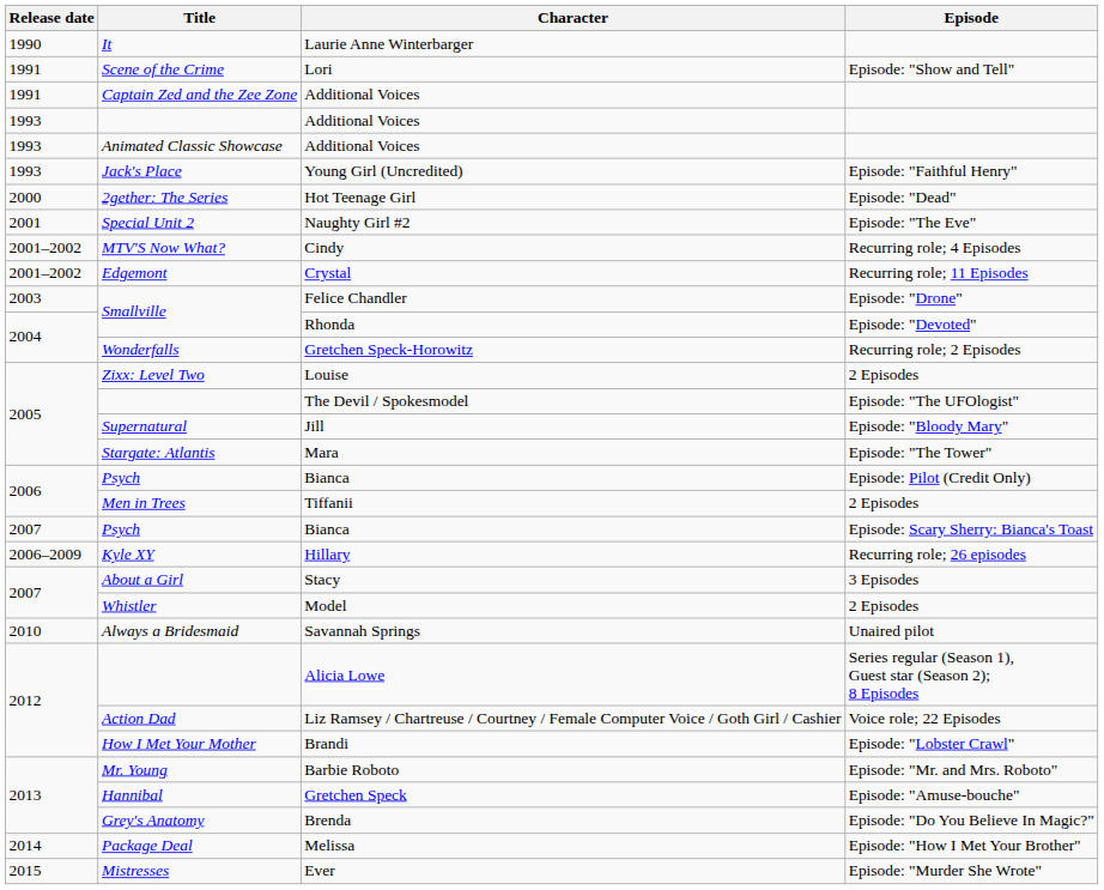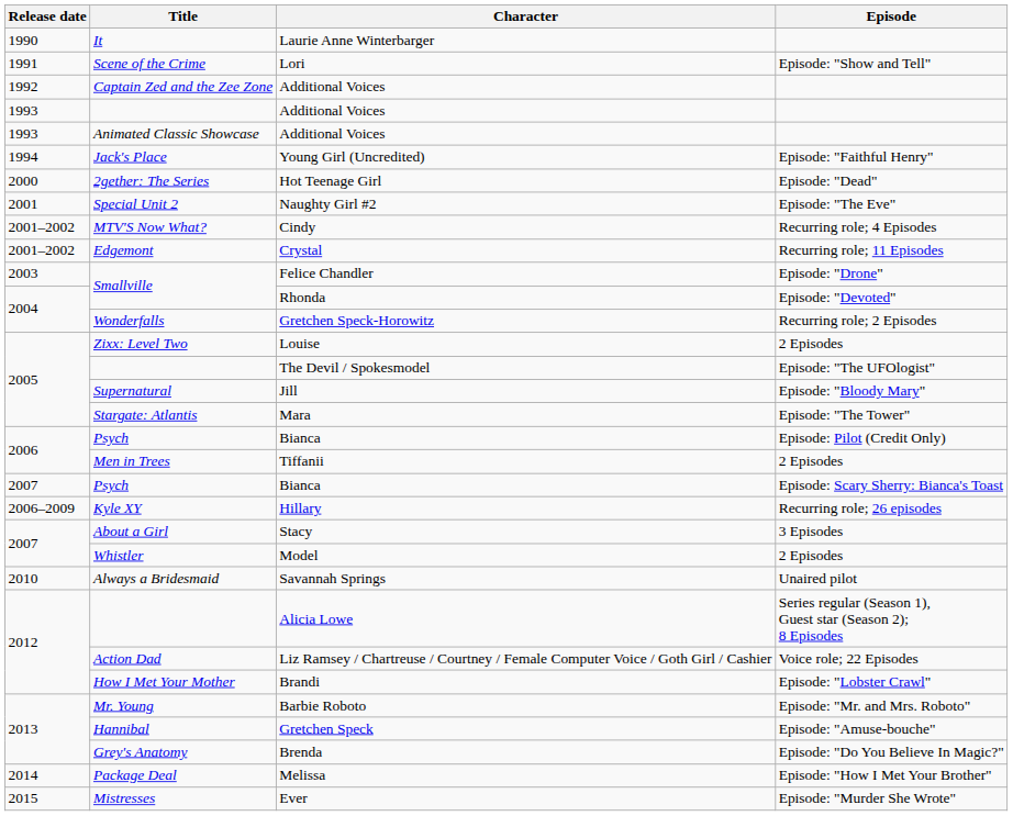 <table class="wikitable sortable">
 <tr>
 <th>Release date</th>
 <th>Title</th>
 <th>Character</th>
 <th class="unsortable">Episode</th>
 </tr>
 <tr>
 <td>1990</td>
 <td><em><a href='#'>It</a></em></td>
 <td>Laurie Anne Winterbarger</td>
 <td></td>
 </tr>
 <tr>
 <td>1991</td>
 <td><em><a href='#'>Scene of the Crime</a></em></td>
 <td>Lori</td>
 <td>Episode: "Show and Tell"</td>
 </tr>
 <tr>
-<td>1991</td>
+<td>1992</td>
 <td><em><a href='#'>Captain Zed and the Zee Zone</a></em></td>
 <td>Additional Voices</td>
 <td></td>
 </tr>
 <tr>
 <td>1993</td>
 <td><em></em></td>
 <td>Additional Voices</td>
 <td></td>
 </tr>
 <tr>
 <td>1993</td>
 <td><em>Animated Classic Showcase</em></td>
 <td>Additional Voices</td>
 <td></td>
 </tr>
 <tr>
-<td>1993</td>
+<td>1994</td>
 <td><em><a href='#'>Jack's Place</a></em></td>
 <td>Young Girl (Uncredited)</td>
 <td>Episode: "Faithful Henry"</td>
 </tr>
 <tr>
 <td>2000</td>
 <td><em><a href='#'>2gether: The Series</a></em></td>
 <td>Hot Teenage Girl</td>
 <td>Episode: "Dead"</td>
 </tr>
 <tr>
 <td>2001</td>
 <td><em><a href='#'>Special Unit 2</a></em></td>
 <td>Naughty Girl #2</td>
 <td>Episode: "The Eve"</td>
 </tr>
 <tr>
 <td>2001–2002</td>
 <td><em><a href='#'>MTV'S Now What?</a></em></td>
 <td>Cindy</td>
 <td>Recurring role; 4 Episodes</td>
 </tr>
 <tr>
 <td>2001–2002</td>
 <td><em><a href='#'>Edgemont</a></em></td>
 <td><a href='#'>Crystal</a></td>
 <td>Recurring role; <a href='#'>11 Episodes</a></td>
 </tr>
 <tr>
 <td>2003</td>
 <td rowspan="2"><em><a href='#'>Smallville</a></em></td>
 <td>Felice Chandler</td>
 <td>Episode: "<a href='#'>Drone</a>"</td>
 </tr>
 <tr>
 <td rowspan="2">2004</td>
 <td>Rhonda</td>
 <td>Episode: "<a href='#'>Devoted</a>"</td>
 </tr>
 <tr>
 <td><em><a href='#'>Wonderfalls</a></em></td>
 <td><a href='#'>Gretchen Speck-Horowitz</a></td>
 <td>Recurring role; 2 Episodes</td>
 </tr>
 <tr>
 <td rowspan="4">2005</td>
 <td><em><a href='#'>Zixx: Level Two</a></em></td>
 <td>Louise</td>
 <td>2 Episodes</td>
 </tr>
 <tr>
 <td><em></em></td>
 <td>The Devil / Spokesmodel</td>
 <td>Episode: "The UFOlogist"</td>
 </tr>
 <tr>
 <td><em><a href='#'>Supernatural</a></em></td>
 <td>Jill</td>
 <td>Episode: "<a href='#'>Bloody Mary</a>"</td>
 </tr>
 <tr>
 <td><em><a href='#'>Stargate: Atlantis</a></em></td>
 <td>Mara</td>
 <td>Episode: "The Tower"</td>
 </tr>
 <tr>
 <td rowspan="2">2006</td>
 <td><em><a href='#'>Psych</a></em></td>
 <td>Bianca </td>
 <td>Episode: <a href='#'>Pilot</a> (Credit Only)</td>
 </tr>
 <tr>
 <td><em><a href='#'>Men in Trees</a></em></td>
 <td>Tiffanii</td>
 <td>2 Episodes</td>
 </tr>
 <tr>
 <td>2007</td>
 <td><em><a href='#'>Psych</a></em></td>
 <td>Bianca</td>
 <td>Episode: <a href='#'>Scary Sherry: Bianca's Toast</a></td>
 </tr>
 <tr>
 <td>2006–2009</td>
 <td><em><a href='#'>Kyle XY</a></em></td>
 <td><a href='#'>Hillary</a></td>
 <td>Recurring role; <a href='#'>26 episodes</a></td>
 </tr>
 <tr>
 <td rowspan="2">2007</td>
 <td><em><a href='#'>About a Girl</a></em></td>
 <td>Stacy</td>
 <td>3 Episodes</td>
 </tr>
 <tr>
 <td><em><a href='#'>Whistler</a></em></td>
 <td>Model</td>
 <td>2 Episodes</td>
 </tr>
 <tr>
 <td>2010</td>
 <td><em>Always a Bridesmaid</em></td>
 <td>Savannah Springs</td>
 <td>Unaired pilot</td>
 </tr>
 <tr>
 <td rowspan="3">2012</td>
 <td><em></em></td>
 <td><a href='#'>Alicia Lowe</a></td>
 <td>Series regular (Season 1),<br>Guest star (Season 2);<br><a href='#'>8 Episodes</a></td>
 </tr>
 <tr>
 <td><em><a href='#'>Action Dad</a></em></td>
 <td>Liz Ramsey / Chartreuse / Courtney / Female Computer Voice / Goth Girl / Cashier</td>
 <td>Voice role; 22 Episodes</td>
 </tr>
 <tr>
 <td><em><a href='#'>How I Met Your Mother</a></em></td>
 <td>Brandi</td>
 <td>Episode: "<a href='#'>Lobster Crawl</a>"</td>
 </tr>
 <tr>
 <td rowspan="3">2013</td>
 <td><em><a href='#'>Mr. Young</a></em></td>
 <td>Barbie Roboto</td>
 <td>Episode: "Mr. and Mrs. Roboto"</td>
 </tr>
 <tr>
 <td><em><a href='#'>Hannibal</a></em></td>
 <td><a href='#'>Gretchen Speck</a></td>
 <td>Episode: "Amuse-bouche"</td>
 </tr>
 <tr>
 <td><em><a href='#'>Grey's Anatomy</a></em></td>
 <td>Brenda</td>
 <td>Episode: "Do You Believe In Magic?"</td>
 </tr>
 <tr>
 <td>2014</td>
 <td><em><a href='#'>Package Deal</a></em></td>
 <td>Melissa</td>
 <td>Episode: "How I Met Your Brother"</td>
 </tr>
 <tr>
 <td>2015</td>
 <td><em><a href='#'>Mistresses</a></em></td>
 <td>Ever</td>
 <td>Episode: "Murder She Wrote"</td>
 </tr>
 </table>
